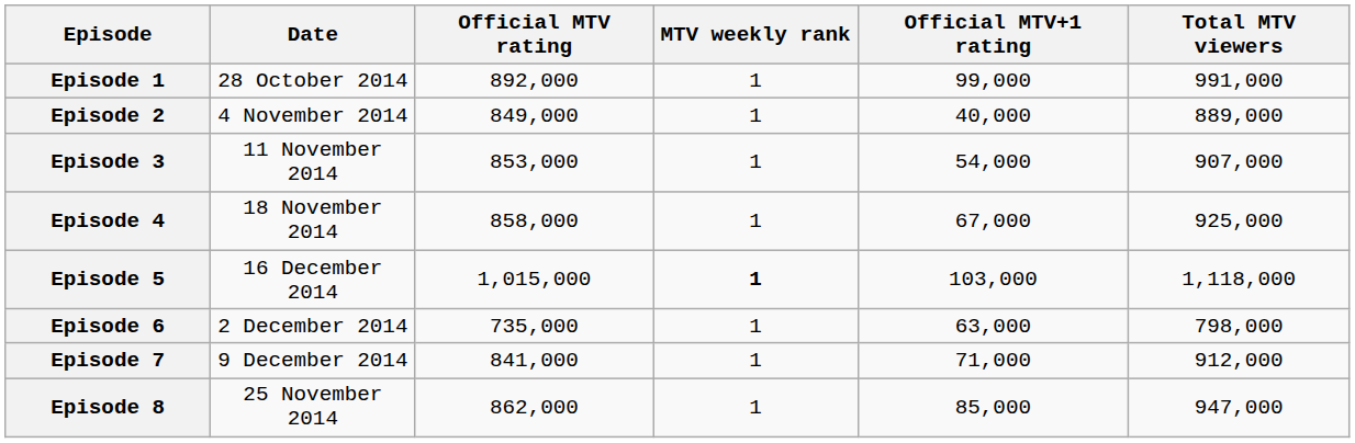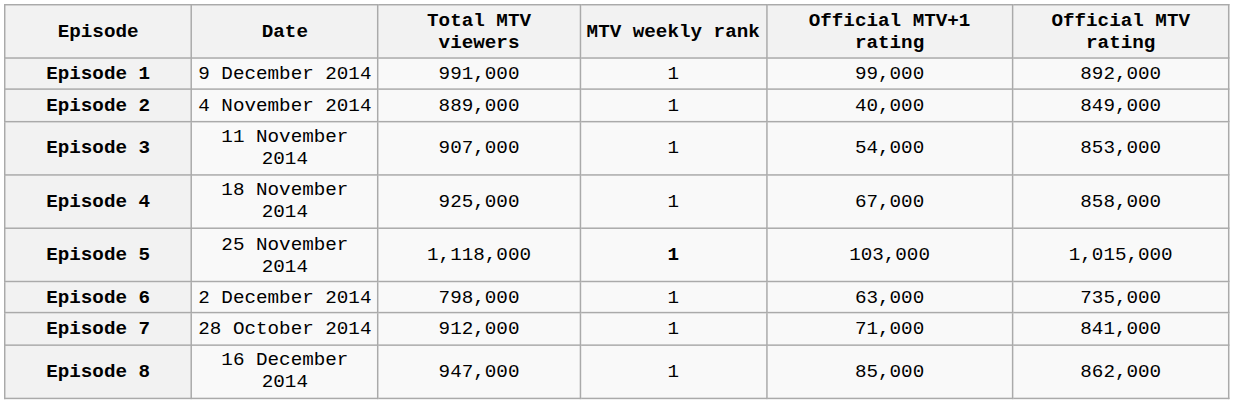 <table class="wikitable sortable" style="text-align:center">
 <tr>
 <th scope="col" style="width:120px;">Episode</th>
 <th scope="col" style="width:120px;">Date</th>
-<th scope="col" style="width:140px;">Official MTV rating</th>
+<th scope="col" style="width:130px;">Total MTV viewers</th>
 <th scope="col" style="width:120px;">MTV weekly rank</th>
 <th scope="col" style="width:160px;">Official MTV+1 rating</th>
-<th scope="col" style="width:130px;">Total MTV viewers</th>
+<th scope="col" style="width:140px;">Official MTV rating</th>
 </tr>
 <tr>
 <th scope="row">Episode 1</th>
-<td>28 October 2014</td>
-<td>892,000</td>
+<td>9 December 2014</td>
+<td>991,000</td>
 <td>1</td>
 <td>99,000</td>
-<td>991,000</td>
+<td>892,000</td>
 </tr>
 <tr>
 <th scope="row">Episode 2</th>
 <td>4 November 2014</td>
-<td>849,000</td>
+<td>889,000</td>
 <td>1</td>
 <td>40,000</td>
-<td>889,000</td>
+<td>849,000</td>
 </tr>
 <tr>
 <th scope="row">Episode 3</th>
 <td>11 November 2014</td>
-<td>853,000</td>
+<td>907,000</td>
 <td>1</td>
 <td>54,000</td>
-<td>907,000</td>
+<td>853,000</td>
 </tr>
 <tr>
 <th scope="row">Episode 4</th>
 <td>18 November 2014</td>
-<td>858,000</td>
+<td>925,000</td>
 <td>1</td>
 <td>67,000</td>
-<td>925,000</td>
+<td>858,000</td>
 </tr>
 <tr>
 <th scope="row">Episode 5</th>
-<td>16 December 2014</td>
-<td>1,015,000</td>
+<td>25 November 2014</td>
+<td>1,118,000</td>
 <td><strong>1</strong></td>
 <td>103,000</td>
-<td>1,118,000</td>
+<td>1,015,000</td>
 </tr>
 <tr>
 <th scope="row">Episode 6</th>
 <td>2 December 2014</td>
-<td>735,000</td>
+<td>798,000</td>
 <td>1</td>
 <td>63,000</td>
-<td>798,000</td>
+<td>735,000</td>
 </tr>
 <tr>
 <th scope="row">Episode 7</th>
-<td>9 December 2014</td>
-<td>841,000</td>
+<td>28 October 2014</td>
+<td>912,000</td>
 <td>1</td>
 <td>71,000</td>
-<td>912,000</td>
+<td>841,000</td>
 </tr>
 <tr>
 <th scope="row">Episode 8</th>
-<td>25 November 2014</td>
-<td>862,000</td>
+<td>16 December 2014</td>
+<td>947,000</td>
 <td>1</td>
 <td>85,000</td>
-<td>947,000</td>
+<td>862,000</td>
 </tr>
 </table>
